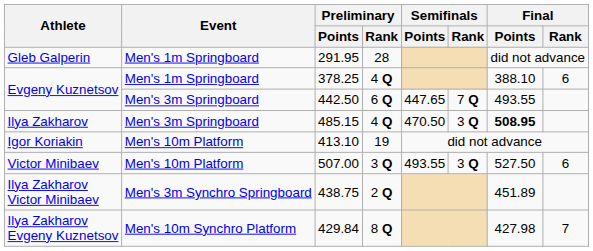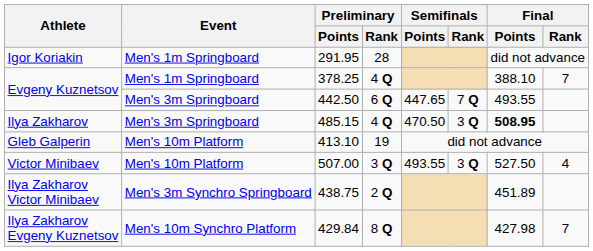 <table class=wikitable style="font-size:90%">
 <tr>
 <th rowspan="2">Athlete</th>
 <th rowspan="2">Event</th>
 <th colspan="2">Preliminary</th>
 <th colspan="2">Semifinals</th>
 <th colspan="2">Final</th>
 </tr>
 <tr>
 <th>Points</th>
 <th>Rank</th>
 <th>Points</th>
 <th>Rank</th>
 <th>Points</th>
 <th>Rank</th>
 </tr>
 <tr>
-<td rowspan="1"><a href='#'>Gleb Galperin</a></td>
+<td rowspan="1"><a href='#'>Igor Koriakin</a></td>
 <td><a href='#'>Men's 1m Springboard</a></td>
 <td align=center>291.95</td>
 <td align=center>28</td>
 <td colspan= 2 bgcolor="wheat"></td>
 <td align=center colspan=2>did not advance</td>
 </tr>
 <tr>
 <td rowspan="2"><a href='#'>Evgeny Kuznetsov</a></td>
 <td><a href='#'>Men's 1m Springboard</a></td>
 <td align=center>378.25</td>
 <td align=center>4 <strong>Q</strong></td>
 <td colspan= 2 bgcolor="wheat"></td>
 <td align=center>388.10</td>
-<td align=center>6</td>
+<td align=center>7</td>
 </tr>
 <tr>
 <td><a href='#'>Men's 3m Springboard</a></td>
 <td align=center>442.50</td>
 <td align=center>6 <strong>Q</strong></td>
 <td align=center>447.65</td>
 <td align=center>7 <strong>Q</strong></td>
 <td align=center>493.55</td>
 <td align=center></td>
 </tr>
 <tr>
 <td rowspan="1"><a href='#'>Ilya Zakharov</a></td>
 <td><a href='#'>Men's 3m Springboard</a></td>
 <td align=center>485.15</td>
 <td align=center>4 <strong>Q</strong></td>
 <td align=center>470.50</td>
 <td align=center>3 <strong>Q</strong></td>
 <td align=center><strong>508.95</strong></td>
 <td align=center></td>
 </tr>
 <tr>
-<td rowspan="1"><a href='#'>Igor Koriakin</a></td>
+<td rowspan="1"><a href='#'>Gleb Galperin</a></td>
 <td><a href='#'>Men's 10m Platform</a></td>
 <td align=center>413.10</td>
 <td align=center>19</td>
 <td align=center colspan=4>did not advance</td>
 </tr>
 <tr>
 <td rowspan="1"><a href='#'>Victor Minibaev</a></td>
 <td><a href='#'>Men's 10m Platform</a></td>
 <td align=center>507.00</td>
 <td align=center>3 <strong>Q</strong></td>
 <td align=center>493.55</td>
 <td align=center>3 <strong>Q</strong></td>
 <td align=center>527.50</td>
-<td align=center>6</td>
+<td align=center>4</td>
 </tr>
 <tr>
 <td rowspan="1"><a href='#'>Ilya Zakharov</a><br><a href='#'>Victor Minibaev</a></td>
 <td><a href='#'>Men's 3m Synchro Springboard</a></td>
 <td align=center>438.75</td>
 <td align=center>2 <strong>Q</strong></td>
 <td colspan= 2 bgcolor="wheat"></td>
 <td align=center>451.89</td>
 <td align=center></td>
 </tr>
 <tr>
 <td rowspan="1"><a href='#'>Ilya Zakharov</a><br><a href='#'>Evgeny Kuznetsov</a></td>
 <td><a href='#'>Men's 10m Synchro Platform</a></td>
 <td align=center>429.84</td>
 <td align=center>8 <strong>Q</strong></td>
 <td colspan= 2 bgcolor="wheat"></td>
 <td align=center>427.98</td>
 <td align=center>7</td>
 </tr>
 </table>
